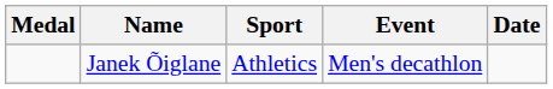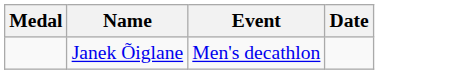 <table class="wikitable sortable" style="font-size: 95%;">
 <tr>
 <th>Medal</th>
 <th>Name</th>
-<th>Sport</th>
 <th>Event</th>
 <th>Date</th>
 </tr>
 <tr>
 <td></td>
 <td><a href='#'>Janek Õiglane</a></td>
-<td><a href='#'>Athletics</a></td>
 <td><a href='#'>Men's decathlon</a></td>
 <td></td>
 </tr>
 </table>
